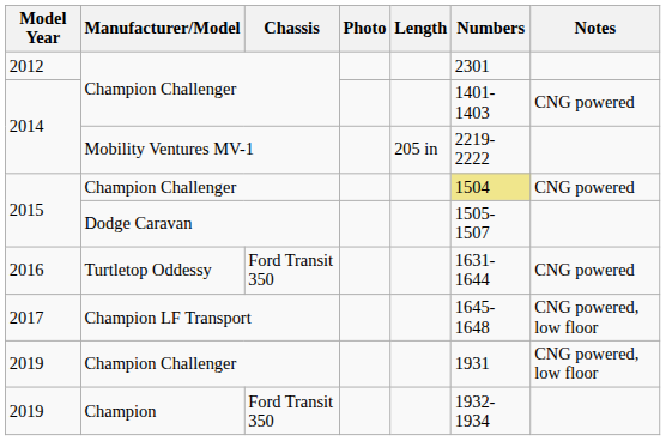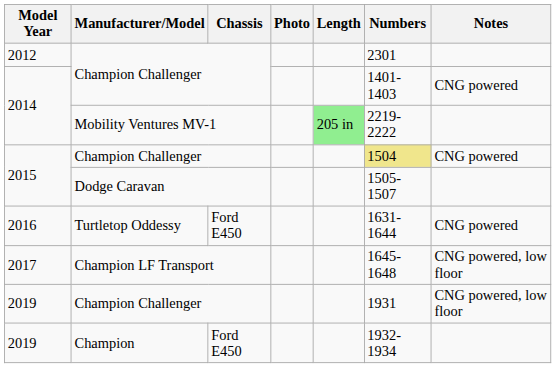 <table class="wikitable">
 <tr>
 <th>Model Year</th>
 <th>Manufacturer/Model</th>
 <th>Chassis</th>
 <th>Photo</th>
 <th>Length</th>
 <th>Numbers</th>
 <th>Notes</th>
 </tr>
 <tr>
 <td>2012</td>
 <td colspan="2" rowspan="2">Champion Challenger</td>
 <td></td>
 <td></td>
 <td>2301</td>
 <td></td>
 </tr>
 <tr>
 <td rowspan="2">2014</td>
 <td></td>
 <td></td>
 <td>1401-1403</td>
 <td>CNG powered</td>
 </tr>
 <tr>
 <td colspan="2">Mobility Ventures MV-1</td>
 <td></td>
-<td>205 in</td>
+<td style="background: lightgreen;">205 in</td>
 <td>2219-2222</td>
 <td></td>
 </tr>
 <tr>
 <td rowspan="2">2015</td>
 <td colspan="2">Champion Challenger</td>
 <td></td>
 <td></td>
 <td style="background: khaki;">1504</td>
 <td>CNG powered</td>
 </tr>
 <tr>
 <td colspan="2">Dodge Caravan</td>
 <td></td>
 <td></td>
 <td>1505-1507</td>
 <td></td>
 </tr>
 <tr>
 <td>2016</td>
 <td>Turtletop Oddessy</td>
-<td>Ford Transit 350</td>
+<td>Ford E450</td>
 <td></td>
 <td></td>
 <td>1631-1644</td>
 <td>CNG powered</td>
 </tr>
 <tr>
 <td>2017</td>
 <td colspan="2">Champion LF Transport</td>
 <td></td>
 <td></td>
 <td>1645-1648</td>
 <td>CNG powered, low floor</td>
 </tr>
 <tr>
 <td>2019</td>
 <td colspan="2">Champion Challenger</td>
 <td></td>
 <td></td>
 <td>1931</td>
 <td>CNG powered, low floor</td>
 </tr>
 <tr>
 <td>2019</td>
 <td>Champion</td>
-<td>Ford Transit 350</td>
+<td>Ford E450</td>
 <td></td>
 <td></td>
 <td>1932-1934</td>
 <td></td>
 </tr>
 </table>
